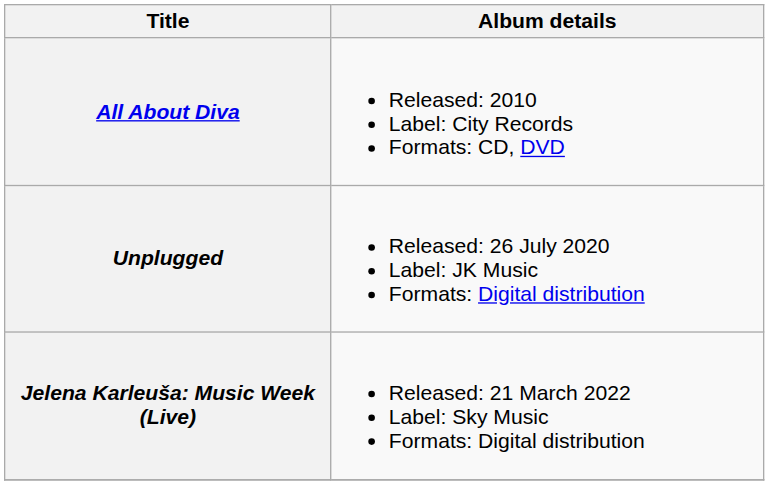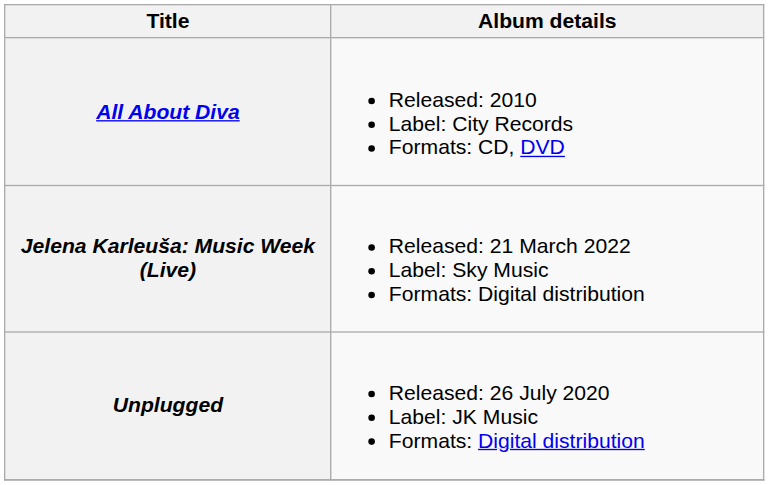 <table class="wikitable plainrowheaders" style="text-align:center;">
 <tr>
 <th scope="col" style="width:15em;">Title</th>
 <th scope="col" style="width:20em;">Album details</th>
 </tr>
 <tr>
 <th scope="row"><em><a href='#'>All About Diva</a></em></th>
 <td align=left><br><ul><li>Released: 2010</li><li>Label: City Records</li><li>Formats: CD, <a href='#'>DVD</a></li></ul></td>
 </tr>
 <tr>
+<th scope="row"><em>Jelena Karleuša: Music Week (Live)</em></th>
+<td align=left><br><ul><li>Released: 21 March 2022</li><li>Label: Sky Music</li><li>Formats: Digital distribution</li></ul></td>
+</tr>
+<tr>
 <th scope="row"><em>Unplugged</em></th>
 <td align=left><br><ul><li>Released: 26 July 2020</li><li>Label: JK Music</li><li>Formats: <a href='#'>Digital distribution</a></li></ul></td>
 </tr>
 <tr>
-<th scope="row"><em>Jelena Karleuša: Music Week (Live)</em></th>
-<td align=left><br><ul><li>Released: 21 March 2022</li><li>Label: Sky Music</li><li>Formats: Digital distribution</li></ul></td>
-</tr>
-<tr>
 </tr>
 </table>
